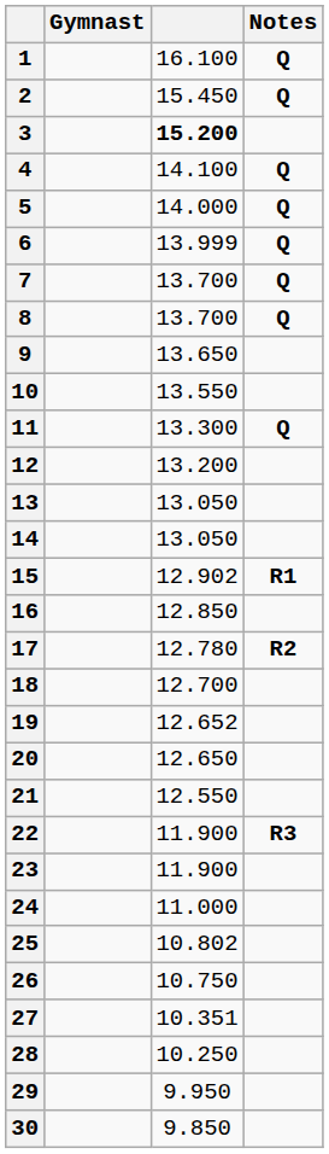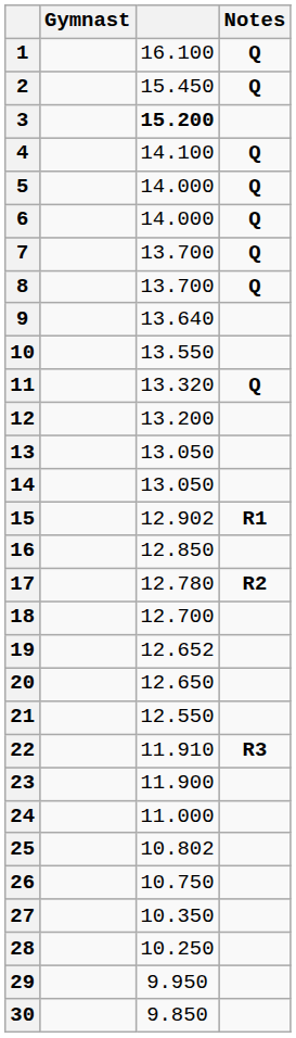 <table class="wikitable sortable" style="text-align:center; font-size:95%;">
 <tr>
 <th></th>
 <th>Gymnast</th>
 <th></th>
 <th>Notes</th>
 </tr>
 <tr>
 <th>1</th>
 <td align=left></td>
 <td>16.100</td>
 <td><strong>Q</strong></td>
 </tr>
 <tr>
 <th>2</th>
 <td align=left></td>
 <td>15.450</td>
 <td><strong>Q</strong></td>
 </tr>
 <tr>
 <th>3</th>
 <td align=left></td>
 <td><strong>15.200</strong></td>
 <td></td>
 </tr>
 <tr>
 <th>4</th>
 <td align=left></td>
 <td>14.100</td>
 <td><strong>Q</strong></td>
 </tr>
 <tr>
 <th>5</th>
 <td align=left></td>
 <td>14.000</td>
 <td><strong>Q</strong></td>
 </tr>
 <tr>
 <th>6</th>
 <td align=left></td>
-<td>13.999</td>
+<td>14.000</td>
 <td><strong>Q</strong></td>
 </tr>
 <tr>
 <th>7</th>
 <td align=left></td>
 <td>13.700</td>
 <td><strong>Q</strong></td>
 </tr>
 <tr>
 <th>8</th>
 <td align=left></td>
 <td>13.700</td>
 <td><strong>Q</strong></td>
 </tr>
 <tr>
 <th>9</th>
 <td align=left></td>
-<td>13.650</td>
+<td>13.640</td>
 <td></td>
 </tr>
 <tr>
 <th>10</th>
 <td align=left></td>
 <td>13.550</td>
 <td></td>
 </tr>
 <tr>
 <th>11</th>
 <td align=left></td>
-<td>13.300</td>
+<td>13.320</td>
 <td><strong>Q</strong></td>
 </tr>
 <tr>
 <th>12</th>
 <td align=left></td>
 <td>13.200</td>
 <td></td>
 </tr>
 <tr>
 <th>13</th>
 <td align=left></td>
 <td>13.050</td>
 <td></td>
 </tr>
 <tr>
 <th>14</th>
 <td align=left></td>
 <td>13.050</td>
 <td></td>
 </tr>
 <tr>
 <th>15</th>
 <td align=left></td>
 <td>12.902</td>
 <td><strong>R1</strong></td>
 </tr>
 <tr>
 <th>16</th>
 <td align=left></td>
 <td>12.850</td>
 <td></td>
 </tr>
 <tr>
 <th>17</th>
 <td align=left></td>
 <td>12.780</td>
 <td><strong>R2</strong></td>
 </tr>
 <tr>
 <th>18</th>
 <td align=left></td>
 <td>12.700</td>
 <td></td>
 </tr>
 <tr>
 <th>19</th>
 <td align=left></td>
 <td>12.652</td>
 <td></td>
 </tr>
 <tr>
 <th>20</th>
 <td align=left></td>
 <td>12.650</td>
 <td></td>
 </tr>
 <tr>
 <th>21</th>
 <td align=left></td>
 <td>12.550</td>
 <td></td>
 </tr>
 <tr>
 <th>22</th>
 <td align=left></td>
-<td>11.900</td>
+<td>11.910</td>
 <td><strong>R3</strong></td>
 </tr>
 <tr>
 <th>23</th>
 <td align=left></td>
 <td>11.900</td>
 <td></td>
 </tr>
 <tr>
 <th>24</th>
 <td align=left></td>
 <td>11.000</td>
 <td></td>
 </tr>
 <tr>
 <th>25</th>
 <td align=left></td>
 <td>10.802</td>
 <td></td>
 </tr>
 <tr>
 <th>26</th>
 <td align=left></td>
 <td>10.750</td>
 <td></td>
 </tr>
 <tr>
 <th>27</th>
 <td align=left></td>
-<td>10.351</td>
+<td>10.350</td>
 <td></td>
 </tr>
 <tr>
 <th>28</th>
 <td align=left></td>
 <td>10.250</td>
 <td></td>
 </tr>
 <tr>
 <th>29</th>
 <td align=left></td>
 <td>9.950</td>
 <td></td>
 </tr>
 <tr>
 <th>30</th>
 <td align=left></td>
 <td>9.850</td>
 <td></td>
 </tr>
 </table>
